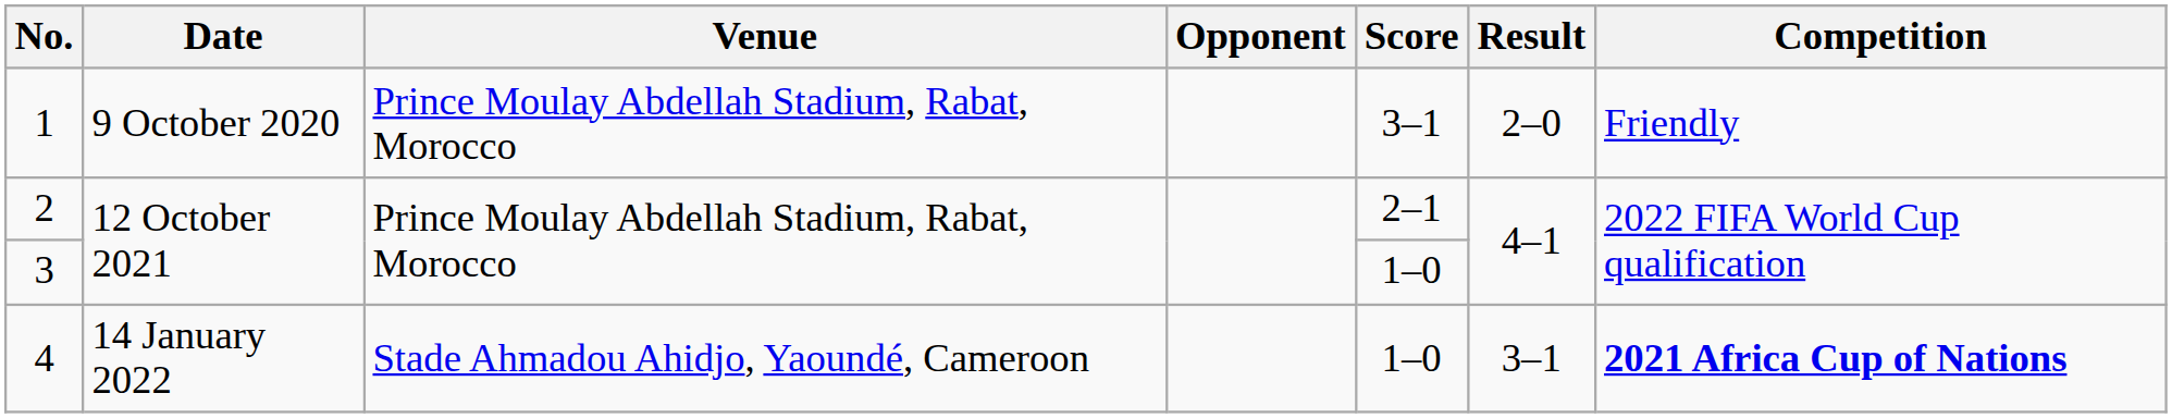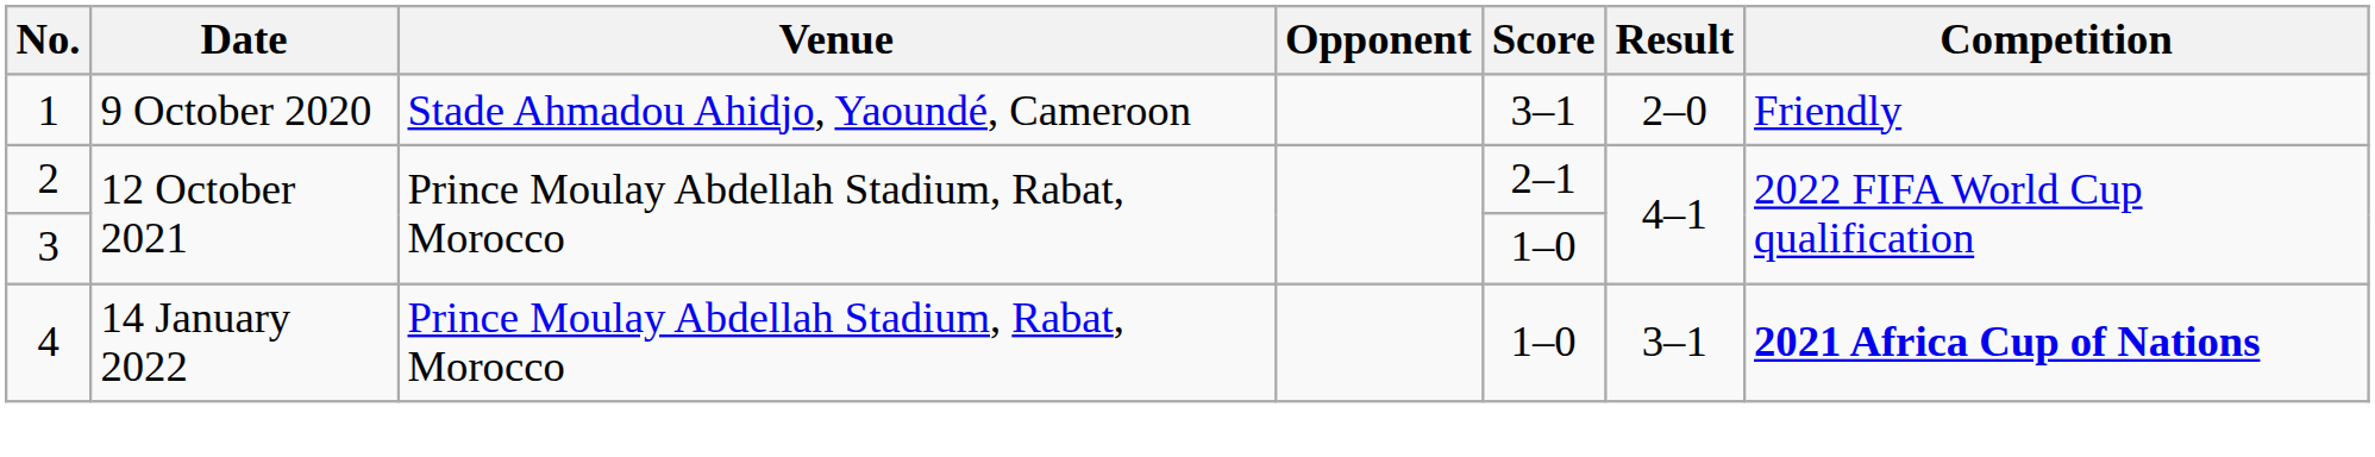 <table class="wikitable sortable">
 <tr>
 <th scope="col">No.</th>
 <th scope="col">Date</th>
 <th scope="col">Venue</th>
 <th scope="col">Opponent</th>
 <th scope="col">Score</th>
 <th scope="col">Result</th>
 <th scope="col">Competition</th>
 </tr>
 <tr>
 <td align="center">1</td>
 <td>9 October 2020</td>
-<td><a href='#'>Prince Moulay Abdellah Stadium</a>, <a href='#'>Rabat</a>, Morocco</td>
+<td><a href='#'>Stade Ahmadou Ahidjo</a>, <a href='#'>Yaoundé</a>, Cameroon</td>
 <td></td>
 <td align="center">3–1</td>
 <td align="center">2–0</td>
 <td><a href='#'>Friendly</a></td>
 </tr>
 <tr>
 <td align="center">2</td>
 <td rowspan="2">12 October 2021</td>
 <td rowspan="2">Prince Moulay Abdellah Stadium, Rabat, Morocco</td>
 <td rowspan="2"></td>
 <td align="center">2–1</td>
 <td rowspan="2" align="center">4–1</td>
 <td rowspan="2"><a href='#'>2022 FIFA World Cup qualification</a></td>
 </tr>
 <tr>
 <td align="center">3</td>
 <td align="center">1–0</td>
 </tr>
 <tr>
 <td align="center">4</td>
 <td>14 January 2022</td>
-<td><a href='#'>Stade Ahmadou Ahidjo</a>, <a href='#'>Yaoundé</a>, Cameroon</td>
+<td><a href='#'>Prince Moulay Abdellah Stadium</a>, <a href='#'>Rabat</a>, Morocco</td>
 <td></td>
 <td align="center">1–0</td>
 <td align="center">3–1</td>
 <td><strong><a href='#'>2021 Africa Cup of Nations</a></strong></td>
 </tr>
 </table>
